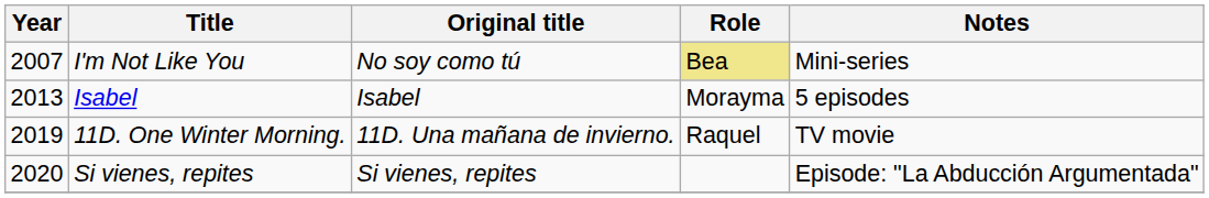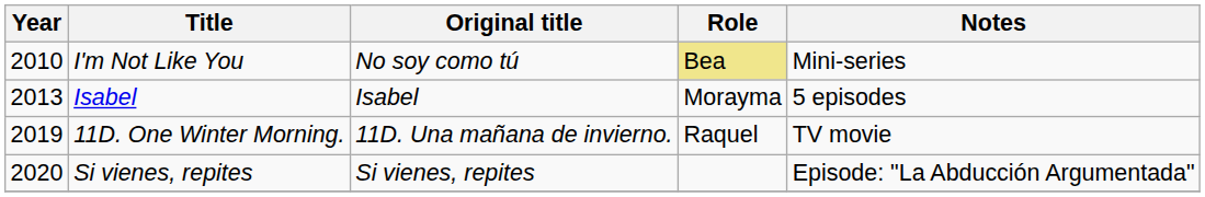 <table class="wikitable sortable">
 <tr>
 <th>Year</th>
 <th>Title</th>
 <th>Original title</th>
 <th>Role</th>
 <th>Notes</th>
 </tr>
 <tr>
-<td>2007</td>
+<td>2010</td>
 <td><em>I'm Not Like You</em></td>
 <td><em>No soy como tú</em></td>
 <td style="background: khaki;">Bea</td>
 <td>Mini-series</td>
 </tr>
 <tr>
 <td>2013</td>
 <td><em><a href='#'>Isabel</a></em></td>
 <td><em>Isabel</em></td>
 <td>Morayma</td>
 <td>5 episodes</td>
 </tr>
 <tr>
 <td>2019</td>
 <td><em>11D. One Winter Morning.</em></td>
 <td><em>11D. Una mañana de invierno.</em></td>
 <td>Raquel</td>
 <td>TV movie</td>
 </tr>
 <tr>
 <td>2020</td>
 <td><em>Si vienes, repites</em></td>
 <td><em>Si vienes, repites</em></td>
 <td></td>
 <td>Episode: "La Abducción Argumentada"</td>
 </tr>
 <tr>
 </tr>
 </table>
